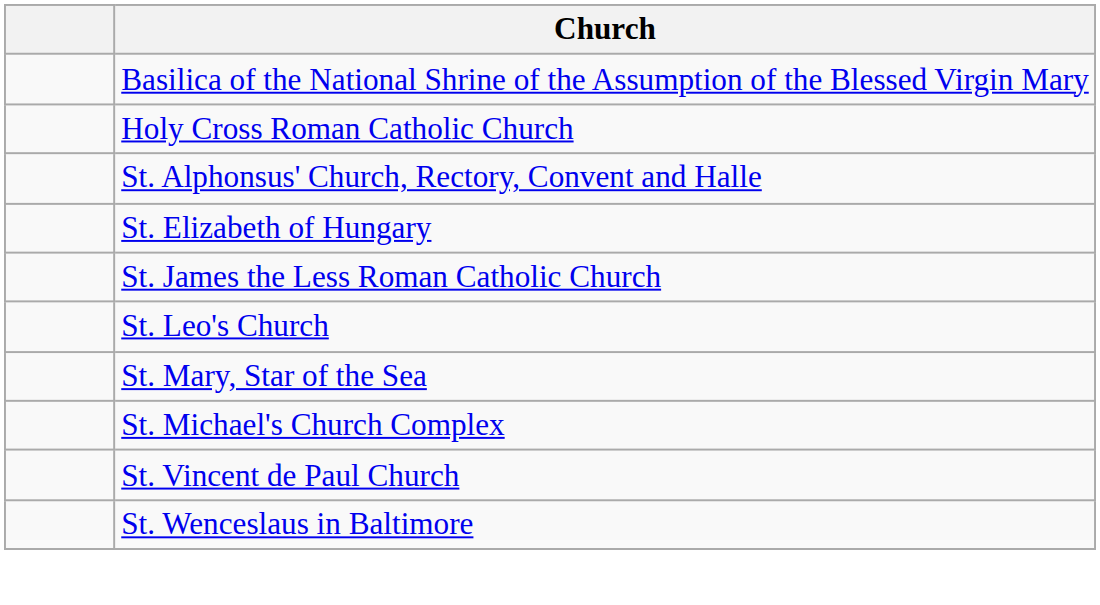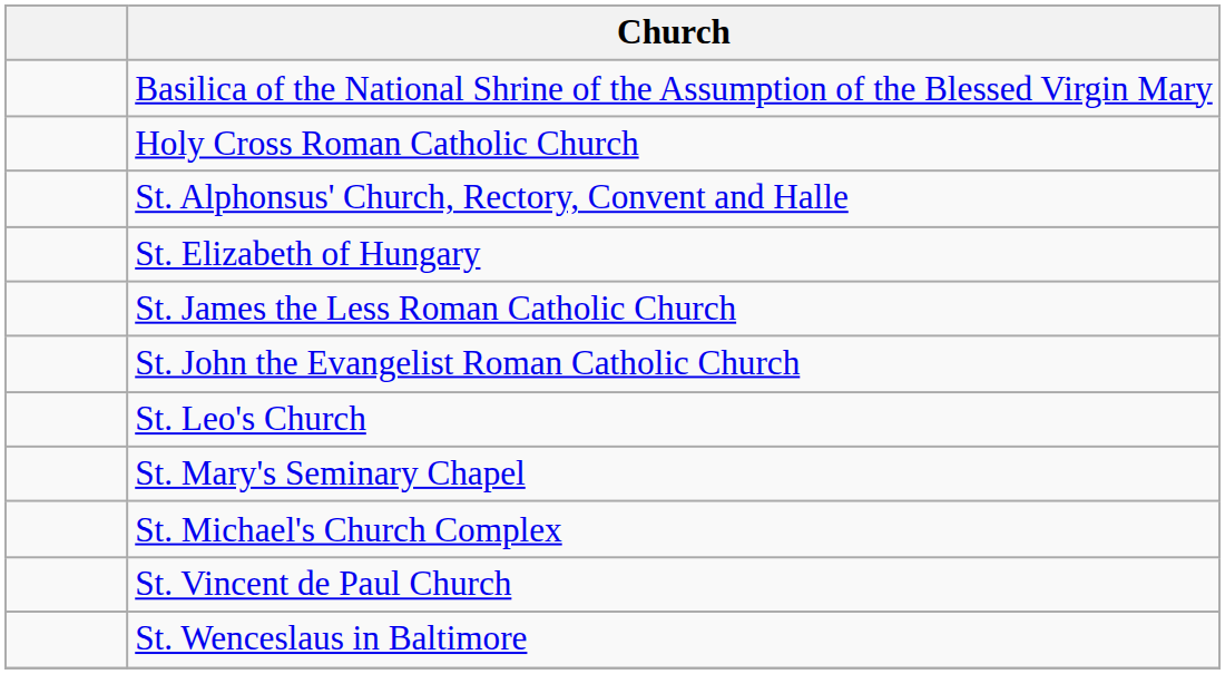 <table class="wikitable">
 <tr>
 <th width="10%"></th>
 <th width="90%">Church</th>
 </tr>
 <tr>
 <td></td>
 <td><a href='#'>Basilica of the National Shrine of the Assumption of the Blessed Virgin Mary</a></td>
 </tr>
 <tr>
 <td></td>
 <td><a href='#'>Holy Cross Roman Catholic Church</a></td>
 </tr>
 <tr>
 <td></td>
 <td><a href='#'>St. Alphonsus' Church, Rectory, Convent and Halle</a></td>
 </tr>
 <tr>
 <td></td>
 <td><a href='#'>St. Elizabeth of Hungary</a></td>
 </tr>
 <tr>
 <td></td>
 <td><a href='#'>St. James the Less Roman Catholic Church</a></td>
 </tr>
 <tr>
 <td></td>
+<td><a href='#'>St. John the Evangelist Roman Catholic Church</a></td>
+</tr>
+<tr>
+<td></td>
 <td><a href='#'>St. Leo's Church</a></td>
 </tr>
 <tr>
 <td></td>
-<td><a href='#'>St. Mary, Star of the Sea</a></td>
+<td><a href='#'>St. Mary's Seminary Chapel</a></td>
 </tr>
 <tr>
 <td></td>
 <td><a href='#'>St. Michael's Church Complex</a></td>
 </tr>
 <tr>
 <td></td>
 <td><a href='#'>St. Vincent de Paul Church</a></td>
 </tr>
 <tr>
 <td></td>
 <td><a href='#'>St. Wenceslaus in Baltimore</a></td>
 </tr>
 <tr>
 </tr>
 </table>
